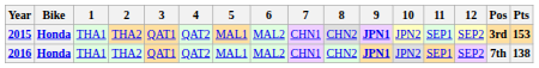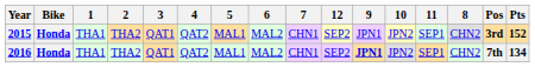 <table class="wikitable" style="text-align:center; font-size:90%">
 <tr>
 <th>Year</th>
 <th>Bike</th>
 <th>1</th>
 <th>2</th>
 <th>3</th>
 <th>4</th>
 <th>5</th>
 <th>6</th>
 <th>7</th>
-<th>8</th>
+<th>12</th>
 <th>9</th>
 <th>10</th>
 <th>11</th>
-<th>12</th>
+<th>8</th>
 <th>Pos</th>
 <th>Pts</th>
 </tr>
 <tr>
 <th><a href='#'>2015</a></th>
 <th><a href='#'>Honda</a></th>
 <td style="background:#dfffdf;"><a href='#'>THA1</a><br></td>
 <td style="background:#ffdf9f;"><a href='#'>THA2</a><br></td>
 <td style="background:#FFDF9F;"><a href='#'>QAT1</a><br></td>
 <td style="background:#dfffdf;"><a href='#'>QAT2</a><br></td>
 <td style="background:#ffdf9f;"><a href='#'>MAL1</a><br></td>
 <td style="background:#dfffdf;"><a href='#'>MAL2</a><br></td>
 <td style="background:#efcfff;"><a href='#'>CHN1</a><br></td>
-<td style="background:#dfdfdf;"><a href='#'>CHN2</a><br></td>
-<td style="background:#efcfff;"><strong><a href='#'>JPN1</a><br></strong></td>
+<td style="background:#ffffbf;"><a href='#'>SEP2</a><br></td>
+<td style="background:#efcfff;"><a href='#'>JPN1</a><br></td>
 <td style="background:#ffffbf;"><a href='#'>JPN2</a><br></td>
 <td style="background:#dfffdf;"><a href='#'>SEP1</a><br></td>
-<td style="background:#ffffbf;"><a href='#'>SEP2</a><br></td>
+<td style="background:#dfdfdf;"><a href='#'>CHN2</a><br></td>
 <th style="background:#ffdf9f;">3rd</th>
-<th style="background:#ffdf9f;">153</th>
+<th style="background:#ffdf9f;">152</th>
 </tr>
 <tr>
 <th><a href='#'>2016</a></th>
 <th><a href='#'>Honda</a></th>
 <td style="background:#dfffdf;"><a href='#'>THA1</a><br></td>
 <td style="background:#dfffdf;"><a href='#'>THA2</a><br></td>
 <td style="background:#ffdf9f;"><a href='#'>QAT1</a><br></td>
 <td style="background:#dfffdf;"><a href='#'>QAT2</a><br></td>
 <td style="background:#dfffdf;"><a href='#'>MAL1</a><br></td>
 <td style="background:#dfffdf;"><a href='#'>MAL2</a><br></td>
 <td style="background:#efcfff;"><a href='#'>CHN1</a><br></td>
-<td style="background:#dfffdf;"><a href='#'>CHN2</a><br></td>
+<td style="background:#efcfff;"><a href='#'>SEP2</a><br></td>
 <td style="background:#ffdf9f;"><strong><a href='#'>JPN1</a><br></strong></td>
 <td style="background:#dfdfdf;"><a href='#'>JPN2</a><br></td>
 <td style="background:#ffdf9f;"><a href='#'>SEP1</a><br></td>
-<td style="background:#efcfff;"><a href='#'>SEP2</a><br></td>
+<td style="background:#dfffdf;"><a href='#'>CHN2</a><br></td>
 <th style="background:#;">7th</th>
-<th style="background:#;">138</th>
+<th style="background:#;">134</th>
 </tr>
 </table>
